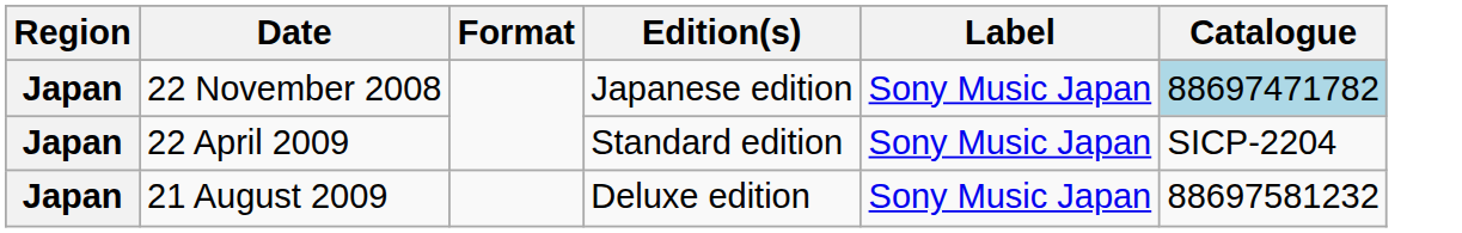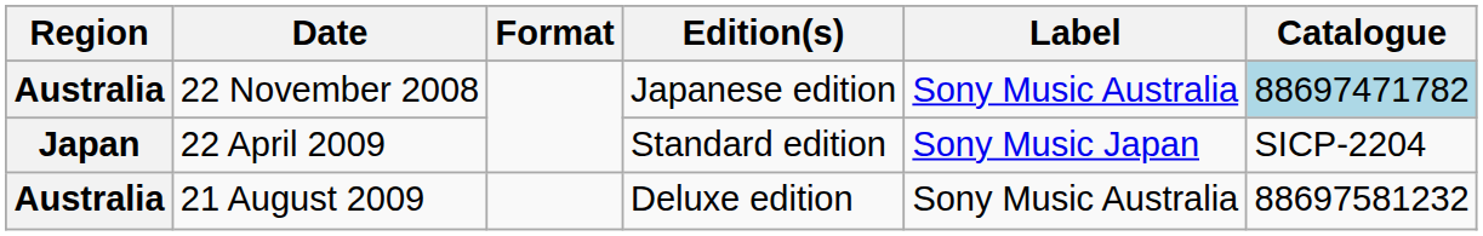 <table class="wikitable plainrowheaders">
 <tr>
 <th scope="col">Region</th>
 <th scope="col">Date</th>
 <th scope="col">Format</th>
 <th scope="col">Edition(s)</th>
 <th scope="col">Label</th>
 <th scope="col">Catalogue</th>
 </tr>
 <tr>
-<th scope="row">Japan</th>
+<th scope="row">Australia</th>
 <td>22 November 2008</td>
 <td rowspan="2"></td>
 <td>Japanese edition</td>
-<td><a href='#'>Sony Music Japan</a></td>
+<td><a href='#'>Sony Music Australia</a></td>
 <td style="background: lightblue;">88697471782</td>
 </tr>
 <tr>
 <th scope="row">Japan</th>
 <td>22 April 2009</td>
 <td>Standard edition</td>
 <td><a href='#'>Sony Music Japan</a></td>
 <td>SICP-2204</td>
 </tr>
 <tr>
-<th scope="row">Japan</th>
+<th scope="row">Australia</th>
 <td>21 August 2009</td>
 <td></td>
 <td>Deluxe edition</td>
-<td><a href='#'>Sony Music Japan</a></td>
+<td>Sony Music Australia</td>
 <td>88697581232</td>
 </tr>
 </table>
